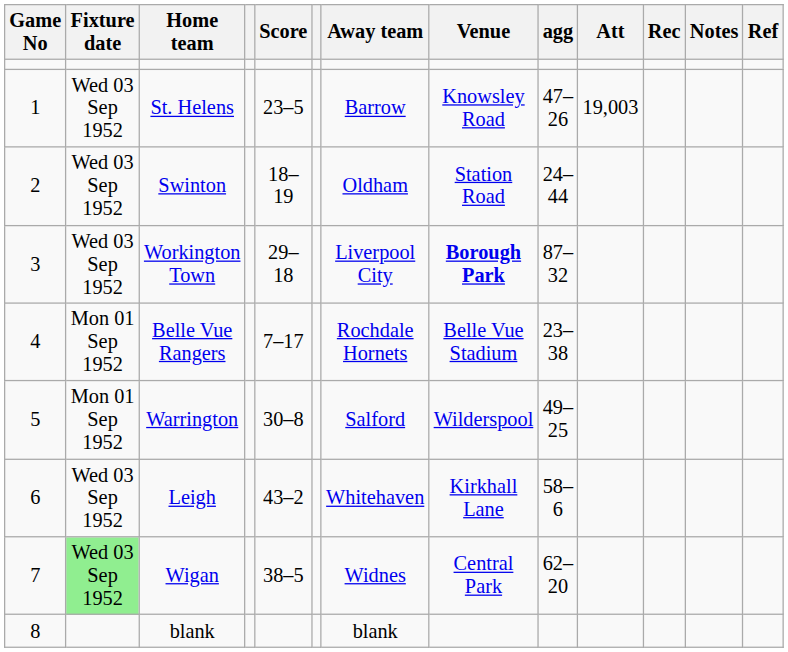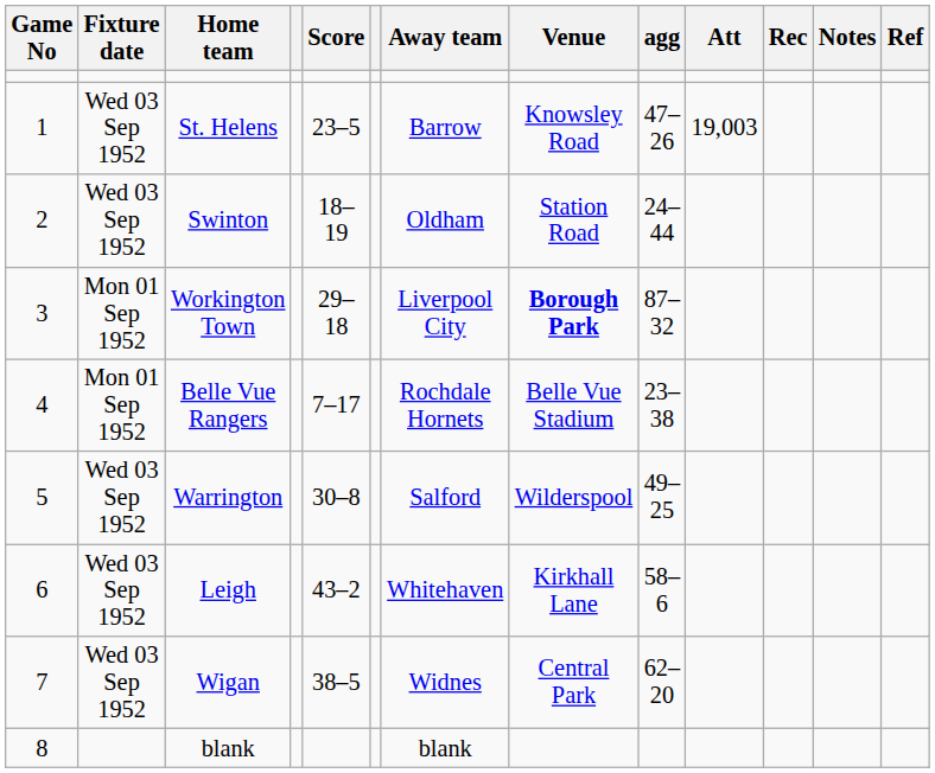 <table class="wikitable" style="text-align:center;">
 <tr>
 <th width=20 abbr="No">Game No</th>
 <th width=100 abbr="Date">Fixture date</th>
 <th width=150 abbr="Home team">Home team</th>
 <th width=5 abbr="space"></th>
 <th width=20 abbr="Score">Score</th>
 <th width=5 abbr="space"></th>
 <th width=150 abbr="Away team">Away team</th>
 <th width=150 abbr="Venue">Venue</th>
 <th width=50 abbr="agg">agg</th>
 <th width=30 abbr="Att">Att</th>
 <th width=30 abbr="Rec">Rec</th>
 <th width=20 abbr="Notes">Notes</th>
 <th width=30 abbr="Ref">Ref</th>
 </tr>
 <tr>
 <td></td>
 <td></td>
 <td></td>
 <td></td>
 <td></td>
 <td></td>
 <td></td>
 <td></td>
 <td></td>
 <td></td>
 <td></td>
 <td></td>
 </tr>
 <tr>
 <td>1</td>
 <td>Wed 03 Sep 1952</td>
 <td><a href='#'>St. Helens</a></td>
 <td></td>
 <td>23–5</td>
 <td></td>
 <td><a href='#'>Barrow</a></td>
 <td><a href='#'>Knowsley Road</a></td>
 <td>47–26</td>
 <td>19,003</td>
 <td></td>
 <td></td>
 <td></td>
 </tr>
 <tr>
 <td>2</td>
 <td>Wed 03 Sep 1952</td>
 <td><a href='#'>Swinton</a></td>
 <td></td>
 <td>18–19</td>
 <td></td>
 <td><a href='#'>Oldham</a></td>
 <td><a href='#'>Station Road</a></td>
 <td>24–44</td>
 <td></td>
 <td></td>
 <td></td>
 <td></td>
 </tr>
 <tr>
 <td>3</td>
-<td>Wed 03 Sep 1952</td>
+<td>Mon 01 Sep 1952</td>
 <td><a href='#'>Workington Town</a></td>
 <td></td>
 <td>29–18</td>
 <td></td>
 <td><a href='#'>Liverpool City</a></td>
 <td><strong><a href='#'>Borough Park</a></strong></td>
 <td>87–32</td>
 <td></td>
 <td></td>
 <td></td>
 <td></td>
 </tr>
 <tr>
 <td>4</td>
 <td>Mon 01 Sep 1952</td>
 <td><a href='#'>Belle Vue Rangers</a></td>
 <td></td>
 <td>7–17</td>
 <td></td>
 <td><a href='#'>Rochdale Hornets</a></td>
 <td><a href='#'>Belle Vue Stadium</a></td>
 <td>23–38</td>
 <td></td>
 <td></td>
 <td></td>
 <td></td>
 </tr>
 <tr>
 <td>5</td>
-<td>Mon 01 Sep 1952</td>
+<td>Wed 03 Sep 1952</td>
 <td><a href='#'>Warrington</a></td>
 <td></td>
 <td>30–8</td>
 <td></td>
 <td><a href='#'>Salford</a></td>
 <td><a href='#'>Wilderspool</a></td>
 <td>49–25</td>
 <td></td>
 <td></td>
 <td></td>
 <td></td>
 </tr>
 <tr>
 <td>6</td>
 <td>Wed 03 Sep 1952</td>
 <td><a href='#'>Leigh</a></td>
 <td></td>
 <td>43–2</td>
 <td></td>
 <td><a href='#'>Whitehaven</a></td>
 <td><a href='#'>Kirkhall Lane</a></td>
 <td>58–6</td>
 <td></td>
 <td></td>
 <td></td>
 <td></td>
 </tr>
 <tr>
 <td>7</td>
-<td style="background: lightgreen;">Wed 03 Sep 1952</td>
+<td>Wed 03 Sep 1952</td>
 <td><a href='#'>Wigan</a></td>
 <td></td>
 <td>38–5</td>
 <td></td>
 <td><a href='#'>Widnes</a></td>
 <td><a href='#'>Central Park</a></td>
 <td>62–20</td>
 <td></td>
 <td></td>
 <td></td>
 <td></td>
 </tr>
 <tr>
 <td>8</td>
 <td></td>
 <td>blank</td>
 <td></td>
 <td></td>
 <td></td>
 <td>blank</td>
 <td></td>
 <td></td>
 <td></td>
 <td></td>
 <td></td>
 <td></td>
 </tr>
 </table>
